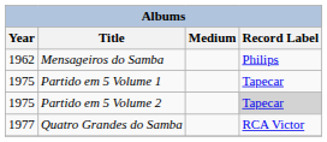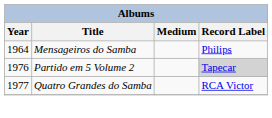 <table class="wikitable" style="font-size: 90%;">
 <tr>
 <th colspan="4" style="background: LightSteelBlue;">Albums</th>
 </tr>
 <tr>
 <th>Year</th>
 <th>Title</th>
 <th>Medium</th>
 <th>Record Label</th>
 </tr>
 <tr>
-<td>1962</td>
+<td>1964</td>
 <td><em>Mensageiros do Samba</em></td>
 <td></td>
 <td><a href='#'>Philips</a></td>
 </tr>
 <tr>
-<td>1975</td>
-<td><em>Partido em 5 Volume 1</em></td>
-<td></td>
-<td><a href='#'>Tapecar</a></td>
-</tr>
-<tr>
-<td>1975</td>
+<td>1976</td>
 <td><em>Partido em 5 Volume 2</em></td>
 <td></td>
 <td style="background: lightgrey;"><a href='#'>Tapecar</a></td>
 </tr>
 <tr>
 <td>1977</td>
 <td><em>Quatro Grandes do Samba</em></td>
 <td></td>
 <td><a href='#'>RCA Victor</a></td>
 </tr>
 <tr>
 </tr>
 </table>
